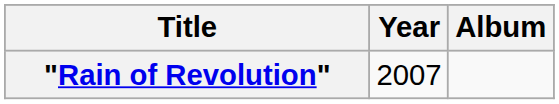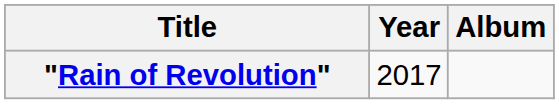 <table class="wikitable plainrowheaders" style="text-align:center;">
 <tr>
 <th scope="col" style="width:12em;">Title</th>
 <th scope="col" style="width:1em;">Year</th>
 <th scope="col">Album</th>
 </tr>
 <tr>
 <th scope="row">"<a href='#'>Rain of Revolution</a>"</th>
-<td>2007</td>
+<td>2017</td>
 <td></td>
 </tr>
 </table>
